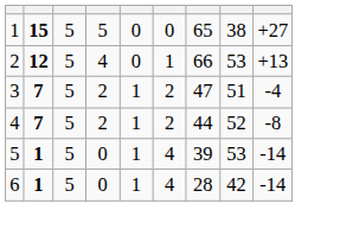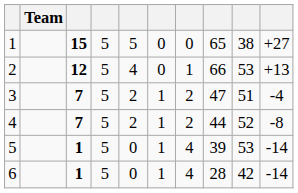 <table class="wikitable" style="text-align:center;">
 <tr>
 <th></th>
+<th>Team</th>
 <th></th>
 <th width=20></th>
 <th width=20></th>
 <th width=20></th>
 <th width=20></th>
 <th width=20></th>
 <th width=20></th>
 <th width=20></th>
 </tr>
 <tr>
 <td>1</td>
+<td align="left"></td>
 <td><strong>15</strong></td>
 <td>5</td>
 <td>5</td>
 <td>0</td>
 <td>0</td>
 <td>65</td>
 <td>38</td>
 <td>+27</td>
 </tr>
 <tr>
 <td>2</td>
+<td align="left"></td>
 <td><strong>12</strong></td>
 <td>5</td>
 <td>4</td>
 <td>0</td>
 <td>1</td>
 <td>66</td>
 <td>53</td>
 <td>+13</td>
 </tr>
 <tr>
 <td>3</td>
+<td align="left"></td>
 <td><strong>7</strong></td>
 <td>5</td>
 <td>2</td>
 <td>1</td>
 <td>2</td>
 <td>47</td>
 <td>51</td>
 <td>-4</td>
 </tr>
 <tr>
 <td>4</td>
+<td align="left"></td>
 <td><strong>7</strong></td>
 <td>5</td>
 <td>2</td>
 <td>1</td>
 <td>2</td>
 <td>44</td>
 <td>52</td>
 <td>-8</td>
 </tr>
 <tr>
 <td>5</td>
+<td align="left"></td>
 <td><strong>1</strong></td>
 <td>5</td>
 <td>0</td>
 <td>1</td>
 <td>4</td>
 <td>39</td>
 <td>53</td>
 <td>-14</td>
 </tr>
 <tr>
 <td>6</td>
+<td align="left"></td>
 <td><strong>1</strong></td>
 <td>5</td>
 <td>0</td>
 <td>1</td>
 <td>4</td>
 <td>28</td>
 <td>42</td>
 <td>-14</td>
 </tr>
 </table>
